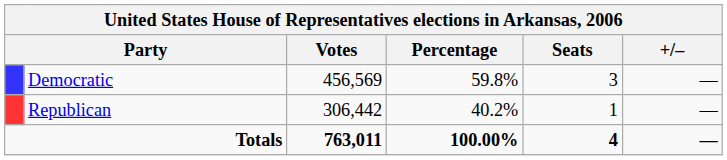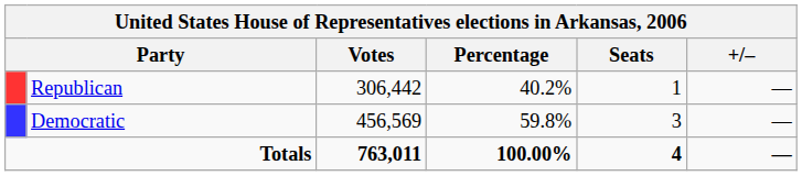 <table class="wikitable" style="font-size: 95%;">
 <tr>
 <th colspan="6">United States House of Representatives elections in Arkansas, 2006</th>
 </tr>
 <tr>
 <th colspan=2 style="width: 15em">Party</th>
 <th style="width: 5em">Votes</th>
 <th style="width: 7em">Percentage</th>
 <th style="width: 5em">Seats</th>
 <th style="width: 5em">+/–</th>
 </tr>
 <tr>
+<th style="background-color:#FF3333; width: 3px"></th>
+<td style="width: 130px"><a href='#'>Republican</a></td>
+<td align="right">306,442</td>
+<td align="right">40.2%</td>
+<td align="right">1</td>
+<td align="right">—</td>
+</tr>
+<tr>
 <th style="background-color:#3333FF; width: 3px"></th>
 <td style="width: 130px"><a href='#'>Democratic</a></td>
 <td align="right">456,569</td>
 <td align="right">59.8%</td>
 <td align="right">3</td>
-<td align="right">—</td>
-</tr>
-<tr>
-<th style="background-color:#FF3333; width: 3px"></th>
-<td style="width: 130px"><a href='#'>Republican</a></td>
-<td align="right">306,442</td>
-<td align="right">40.2%</td>
-<td align="right">1</td>
 <td align="right">—</td>
 </tr>
 <tr>
 <td colspan="2" align="right"><strong>Totals</strong></td>
 <td align="right"><strong>763,011</strong></td>
 <td align="right"><strong>100.00%</strong></td>
 <td align="right"><strong>4</strong></td>
 <td align="right"><strong>—</strong></td>
 </tr>
 <tr bgcolor="#EEEEEE">
 </tr>
 </table>
